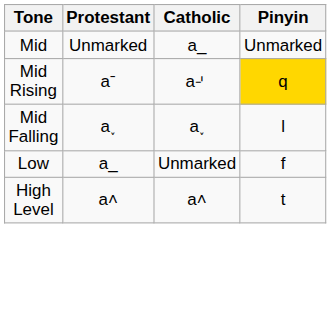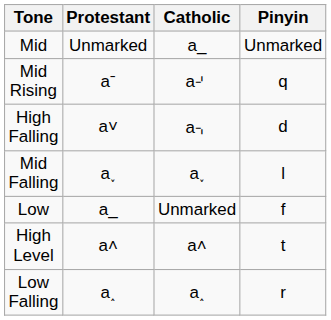 <table class="wikitable" style="text-align: center">
 <tr>
 <th>Tone</th>
 <th>Protestant</th>
 <th>Catholic</th>
 <th>Pinyin</th>
 </tr>
 <tr>
 <td>Mid</td>
 <td>Unmarked</td>
 <td>a_</td>
 <td>Unmarked</td>
 </tr>
 <tr>
 <td>Mid<br>Rising</td>
 <td>aˉ</td>
 <td>a⌏</td>
-<td style="background: gold;">q</td>
+<td>q</td>
+</tr>
+<tr>
+<td>High<br>Falling</td>
+<td>a˅</td>
+<td>a⌍</td>
+<td>d</td>
 </tr>
 <tr>
 <td>Mid<br>Falling</td>
 <td>a˯</td>
 <td>a˯</td>
 <td>l</td>
 </tr>
 <tr>
 <td>Low</td>
 <td>a_</td>
 <td>Unmarked</td>
 <td>f</td>
 </tr>
 <tr>
 <td>High<br>Level</td>
 <td>a˄</td>
 <td>a˄</td>
 <td>t</td>
 </tr>
+<tr>
+<td>Low<br>Falling</td>
+<td>a˰</td>
+<td>a˰</td>
+<td>r</td>
+</tr>
 </table>
